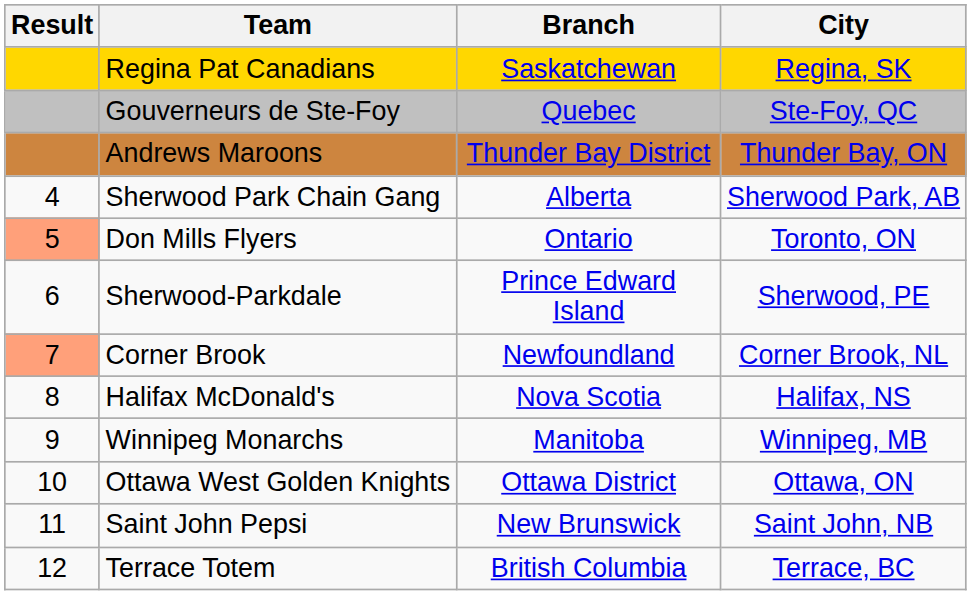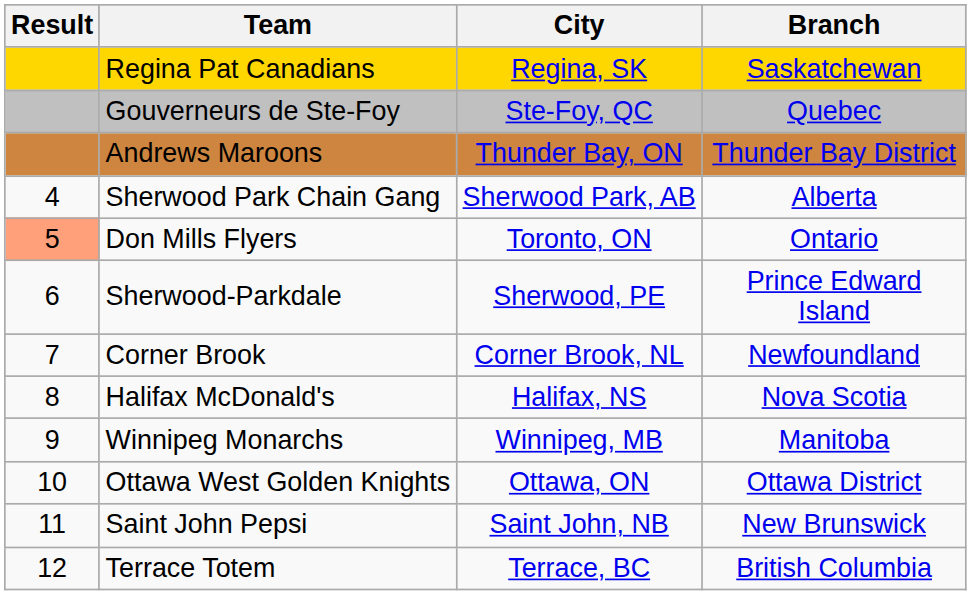 <table class="wikitable" style="text-align: center;">
 <tr>
 <th width=20>Result</th>
 <th>Team</th>
+<th>City</th>
 <th width=150>Branch</th>
-<th>City</th>
 </tr>
 <tr bgcolor=gold>
 <td></td>
 <td align="left">Regina Pat Canadians</td>
+<td><a href='#'>Regina, SK</a></td>
 <td><a href='#'>Saskatchewan</a></td>
-<td><a href='#'>Regina, SK</a></td>
 </tr>
 <tr bgcolor=silver>
 <td></td>
 <td align="left">Gouverneurs de Ste-Foy</td>
+<td><a href='#'>Ste-Foy, QC</a></td>
 <td><a href='#'>Quebec</a></td>
-<td><a href='#'>Ste-Foy, QC</a></td>
 </tr>
 <tr bgcolor=Peru>
 <td></td>
 <td align="left">Andrews Maroons</td>
+<td><a href='#'>Thunder Bay, ON</a></td>
 <td><a href='#'>Thunder Bay District</a></td>
-<td><a href='#'>Thunder Bay, ON</a></td>
 </tr>
 <tr>
 <td>4</td>
 <td align="left">Sherwood Park Chain Gang</td>
+<td><a href='#'>Sherwood Park, AB</a></td>
 <td><a href='#'>Alberta</a></td>
-<td><a href='#'>Sherwood Park, AB</a></td>
 </tr>
 <tr>
 <td style="background: lightsalmon;">5</td>
 <td align="left">Don Mills Flyers</td>
+<td><a href='#'>Toronto, ON</a></td>
 <td><a href='#'>Ontario</a></td>
-<td><a href='#'>Toronto, ON</a></td>
 </tr>
 <tr>
 <td>6</td>
 <td align="left">Sherwood-Parkdale</td>
+<td><a href='#'>Sherwood, PE</a></td>
 <td><a href='#'>Prince Edward Island</a></td>
-<td><a href='#'>Sherwood, PE</a></td>
 </tr>
 <tr>
-<td style="background: lightsalmon;">7</td>
+<td>7</td>
 <td align="left">Corner Brook</td>
+<td><a href='#'>Corner Brook, NL</a></td>
 <td><a href='#'>Newfoundland</a></td>
-<td><a href='#'>Corner Brook, NL</a></td>
 </tr>
 <tr>
 <td>8</td>
 <td align="left">Halifax McDonald's</td>
+<td><a href='#'>Halifax, NS</a></td>
 <td><a href='#'>Nova Scotia</a></td>
-<td><a href='#'>Halifax, NS</a></td>
 </tr>
 <tr>
 <td>9</td>
 <td align="left">Winnipeg Monarchs</td>
+<td><a href='#'>Winnipeg, MB</a></td>
 <td><a href='#'>Manitoba</a></td>
-<td><a href='#'>Winnipeg, MB</a></td>
 </tr>
 <tr>
 <td>10</td>
 <td align="left">Ottawa West Golden Knights</td>
+<td><a href='#'>Ottawa, ON</a></td>
 <td><a href='#'>Ottawa District</a></td>
-<td><a href='#'>Ottawa, ON</a></td>
 </tr>
 <tr>
 <td>11</td>
 <td align="left">Saint John Pepsi</td>
+<td><a href='#'>Saint John, NB</a></td>
 <td><a href='#'>New Brunswick</a></td>
-<td><a href='#'>Saint John, NB</a></td>
 </tr>
 <tr>
 <td>12</td>
 <td align="left">Terrace Totem</td>
+<td><a href='#'>Terrace, BC</a></td>
 <td><a href='#'>British Columbia</a></td>
-<td><a href='#'>Terrace, BC</a></td>
 </tr>
 </table>
